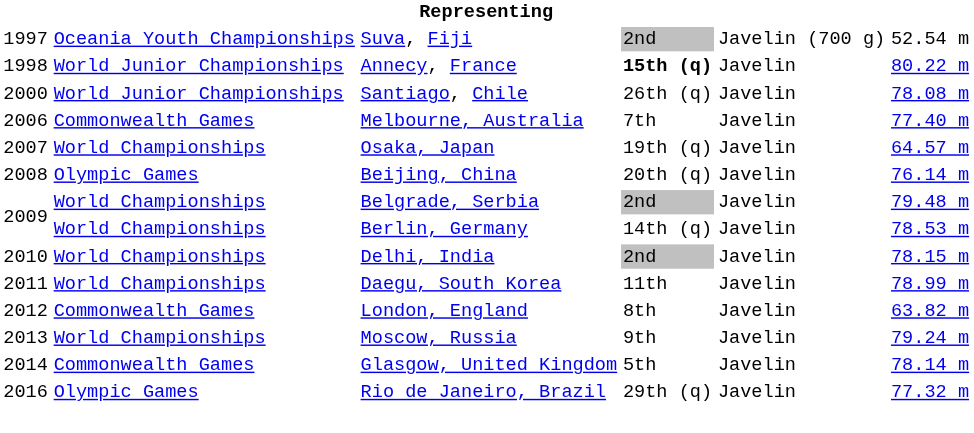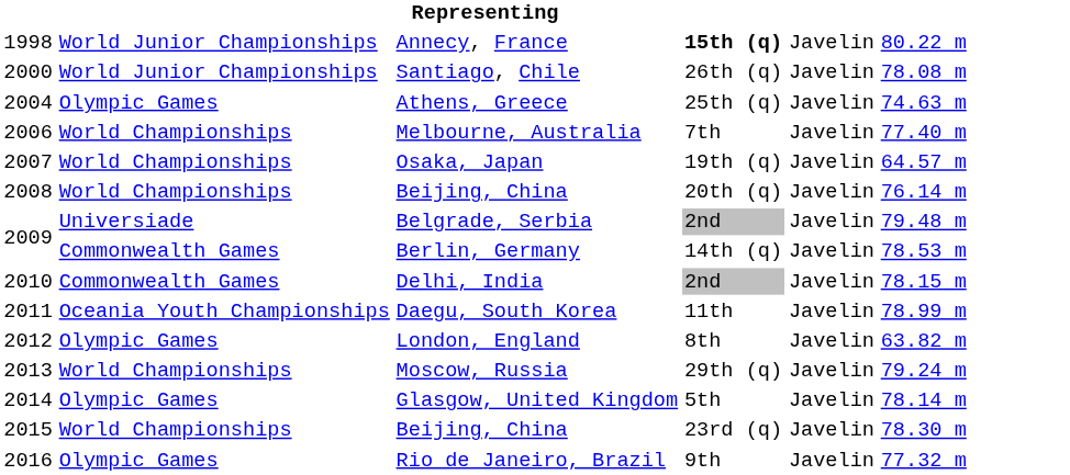 <table>
 <tr>
 <th colspan="6">Representing </th>
-</tr>
-<tr>
-<td>1997</td>
-<td><a href='#'>Oceania Youth Championships</a></td>
-<td><a href='#'>Suva</a>, <a href='#'>Fiji</a></td>
-<td bgcolor=silver>2nd</td>
-<td>Javelin (700 g)</td>
-<td>52.54 m</td>
 </tr>
 <tr>
 <td>1998</td>
 <td><a href='#'>World Junior Championships</a></td>
 <td><a href='#'>Annecy</a>, <a href='#'>France</a></td>
 <td><strong>15th (q)</strong></td>
 <td>Javelin</td>
 <td><a href='#'>80.22 m</a></td>
 </tr>
 <tr>
 <td>2000</td>
 <td><a href='#'>World Junior Championships</a></td>
 <td><a href='#'>Santiago</a>, <a href='#'>Chile</a></td>
 <td>26th (q)</td>
 <td>Javelin</td>
 <td><a href='#'>78.08 m</a></td>
 </tr>
 <tr>
+<td>2004</td>
+<td><a href='#'>Olympic Games</a></td>
+<td><a href='#'>Athens, Greece</a></td>
+<td>25th (q)</td>
+<td>Javelin</td>
+<td><a href='#'>74.63 m</a></td>
+</tr>
+<tr>
 <td>2006</td>
-<td><a href='#'>Commonwealth Games</a></td>
+<td><a href='#'>World Championships</a></td>
 <td><a href='#'>Melbourne, Australia</a></td>
 <td>7th</td>
 <td>Javelin</td>
 <td><a href='#'>77.40 m</a></td>
 </tr>
 <tr>
 <td>2007</td>
 <td><a href='#'>World Championships</a></td>
 <td><a href='#'>Osaka, Japan</a></td>
 <td>19th (q)</td>
 <td>Javelin</td>
 <td><a href='#'>64.57 m</a></td>
 </tr>
 <tr>
 <td>2008</td>
-<td><a href='#'>Olympic Games</a></td>
+<td><a href='#'>World Championships</a></td>
 <td><a href='#'>Beijing, China</a></td>
 <td>20th (q)</td>
 <td>Javelin</td>
 <td><a href='#'>76.14 m</a></td>
 </tr>
 <tr>
 <td rowspan=2>2009</td>
-<td><a href='#'>World Championships</a></td>
+<td><a href='#'>Universiade</a></td>
 <td><a href='#'>Belgrade, Serbia</a></td>
 <td bgcolor="silver">2nd</td>
 <td>Javelin</td>
 <td><a href='#'>79.48 m</a></td>
 </tr>
 <tr>
-<td><a href='#'>World Championships</a></td>
+<td><a href='#'>Commonwealth Games</a></td>
 <td><a href='#'>Berlin, Germany</a></td>
 <td>14th (q)</td>
 <td>Javelin</td>
 <td><a href='#'>78.53 m</a></td>
 </tr>
 <tr>
 <td>2010</td>
-<td><a href='#'>World Championships</a></td>
+<td><a href='#'>Commonwealth Games</a></td>
 <td><a href='#'>Delhi, India</a></td>
 <td bgcolor="silver">2nd</td>
 <td>Javelin</td>
 <td><a href='#'>78.15 m</a></td>
 </tr>
 <tr>
 <td>2011</td>
-<td><a href='#'>World Championships</a></td>
+<td><a href='#'>Oceania Youth Championships</a></td>
 <td><a href='#'>Daegu, South Korea</a></td>
 <td>11th</td>
 <td>Javelin</td>
 <td><a href='#'>78.99 m</a></td>
 </tr>
 <tr>
 <td>2012</td>
-<td><a href='#'>Commonwealth Games</a></td>
+<td><a href='#'>Olympic Games</a></td>
 <td><a href='#'>London, England</a></td>
 <td>8th</td>
 <td>Javelin</td>
 <td><a href='#'>63.82 m</a></td>
 </tr>
 <tr>
 <td>2013</td>
 <td><a href='#'>World Championships</a></td>
 <td><a href='#'>Moscow, Russia</a></td>
-<td>9th</td>
+<td>29th (q)</td>
 <td>Javelin</td>
 <td><a href='#'>79.24 m</a></td>
 </tr>
 <tr>
 <td>2014</td>
-<td><a href='#'>Commonwealth Games</a></td>
+<td><a href='#'>Olympic Games</a></td>
 <td><a href='#'>Glasgow, United Kingdom</a></td>
 <td>5th</td>
 <td>Javelin</td>
 <td><a href='#'>78.14 m</a></td>
 </tr>
 <tr>
+<td>2015</td>
+<td><a href='#'>World Championships</a></td>
+<td><a href='#'>Beijing, China</a></td>
+<td>23rd (q)</td>
+<td>Javelin</td>
+<td><a href='#'>78.30 m</a></td>
+</tr>
+<tr>
 <td>2016</td>
 <td><a href='#'>Olympic Games</a></td>
 <td><a href='#'>Rio de Janeiro, Brazil</a></td>
-<td>29th (q)</td>
+<td>9th</td>
 <td>Javelin</td>
 <td><a href='#'>77.32 m</a></td>
 </tr>
 </table>
